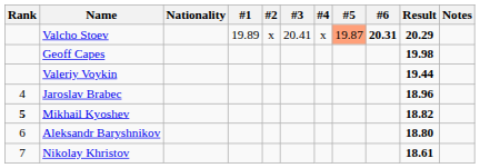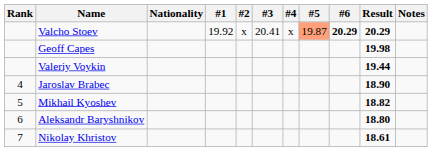 <table class="wikitable sortable" style="text-align:center">
 <tr>
 <th>Rank</th>
 <th>Name</th>
 <th>Nationality</th>
 <th>#1</th>
 <th>#2</th>
 <th>#3</th>
 <th>#4</th>
 <th>#5</th>
 <th>#6</th>
 <th>Result</th>
 <th>Notes</th>
 </tr>
 <tr>
 <td></td>
 <td align="left"><a href='#'>Valcho Stoev</a></td>
 <td align=left></td>
-<td>19.89</td>
+<td>19.92</td>
 <td>x</td>
 <td>20.41</td>
 <td>x</td>
 <td style="background: lightsalmon;">19.87</td>
-<td><strong>20.31</strong></td>
+<td><strong>20.29</strong></td>
 <td><strong>20.29</strong></td>
 <td></td>
 </tr>
 <tr>
 <td></td>
 <td align="left"><a href='#'>Geoff Capes</a></td>
 <td align=left></td>
 <td></td>
 <td></td>
 <td></td>
 <td></td>
 <td></td>
 <td></td>
 <td><strong>19.98</strong></td>
 <td></td>
 </tr>
 <tr>
 <td></td>
 <td align="left"><a href='#'>Valeriy Voykin</a></td>
 <td align=left></td>
 <td></td>
 <td></td>
 <td></td>
 <td></td>
 <td></td>
 <td></td>
 <td><strong>19.44</strong></td>
 <td></td>
 </tr>
 <tr>
 <td>4</td>
 <td align="left"><a href='#'>Jaroslav Brabec</a></td>
 <td align=left></td>
 <td></td>
 <td></td>
 <td></td>
 <td></td>
 <td></td>
 <td></td>
-<td><strong>18.96</strong></td>
+<td><strong>18.90</strong></td>
 <td></td>
 </tr>
 <tr>
-<td><strong>5</strong></td>
+<td>5</td>
 <td align="left"><a href='#'>Mikhail Kyoshev</a></td>
 <td align=left></td>
 <td></td>
 <td></td>
 <td></td>
 <td></td>
 <td></td>
 <td></td>
 <td><strong>18.82</strong></td>
 <td></td>
 </tr>
 <tr>
 <td>6</td>
 <td align="left"><a href='#'>Aleksandr Baryshnikov</a></td>
 <td align=left></td>
 <td></td>
 <td></td>
 <td></td>
 <td></td>
 <td></td>
 <td></td>
 <td><strong>18.80</strong></td>
 <td></td>
 </tr>
 <tr>
 <td>7</td>
 <td align="left"><a href='#'>Nikolay Khristov</a></td>
 <td align=left></td>
 <td></td>
 <td></td>
 <td></td>
 <td></td>
 <td></td>
 <td></td>
 <td><strong>18.61</strong></td>
 <td></td>
 </tr>
 </table>
